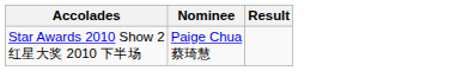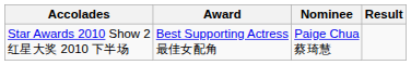 <table class="wikitable">
 <tr>
 <th>Accolades</th>
+<th>Award</th>
 <th>Nominee</th>
 <th>Result</th>
 </tr>
 <tr>
 <td><a href='#'>Star Awards 2010</a> Show 2 <br> 红星大奖 2010 下半场</td>
+<td><a href='#'>Best Supporting Actress</a> <br> 最佳女配角</td>
 <td><a href='#'>Paige Chua</a> <br> 蔡琦慧</td>
 <td></td>
 </tr>
 </table>
